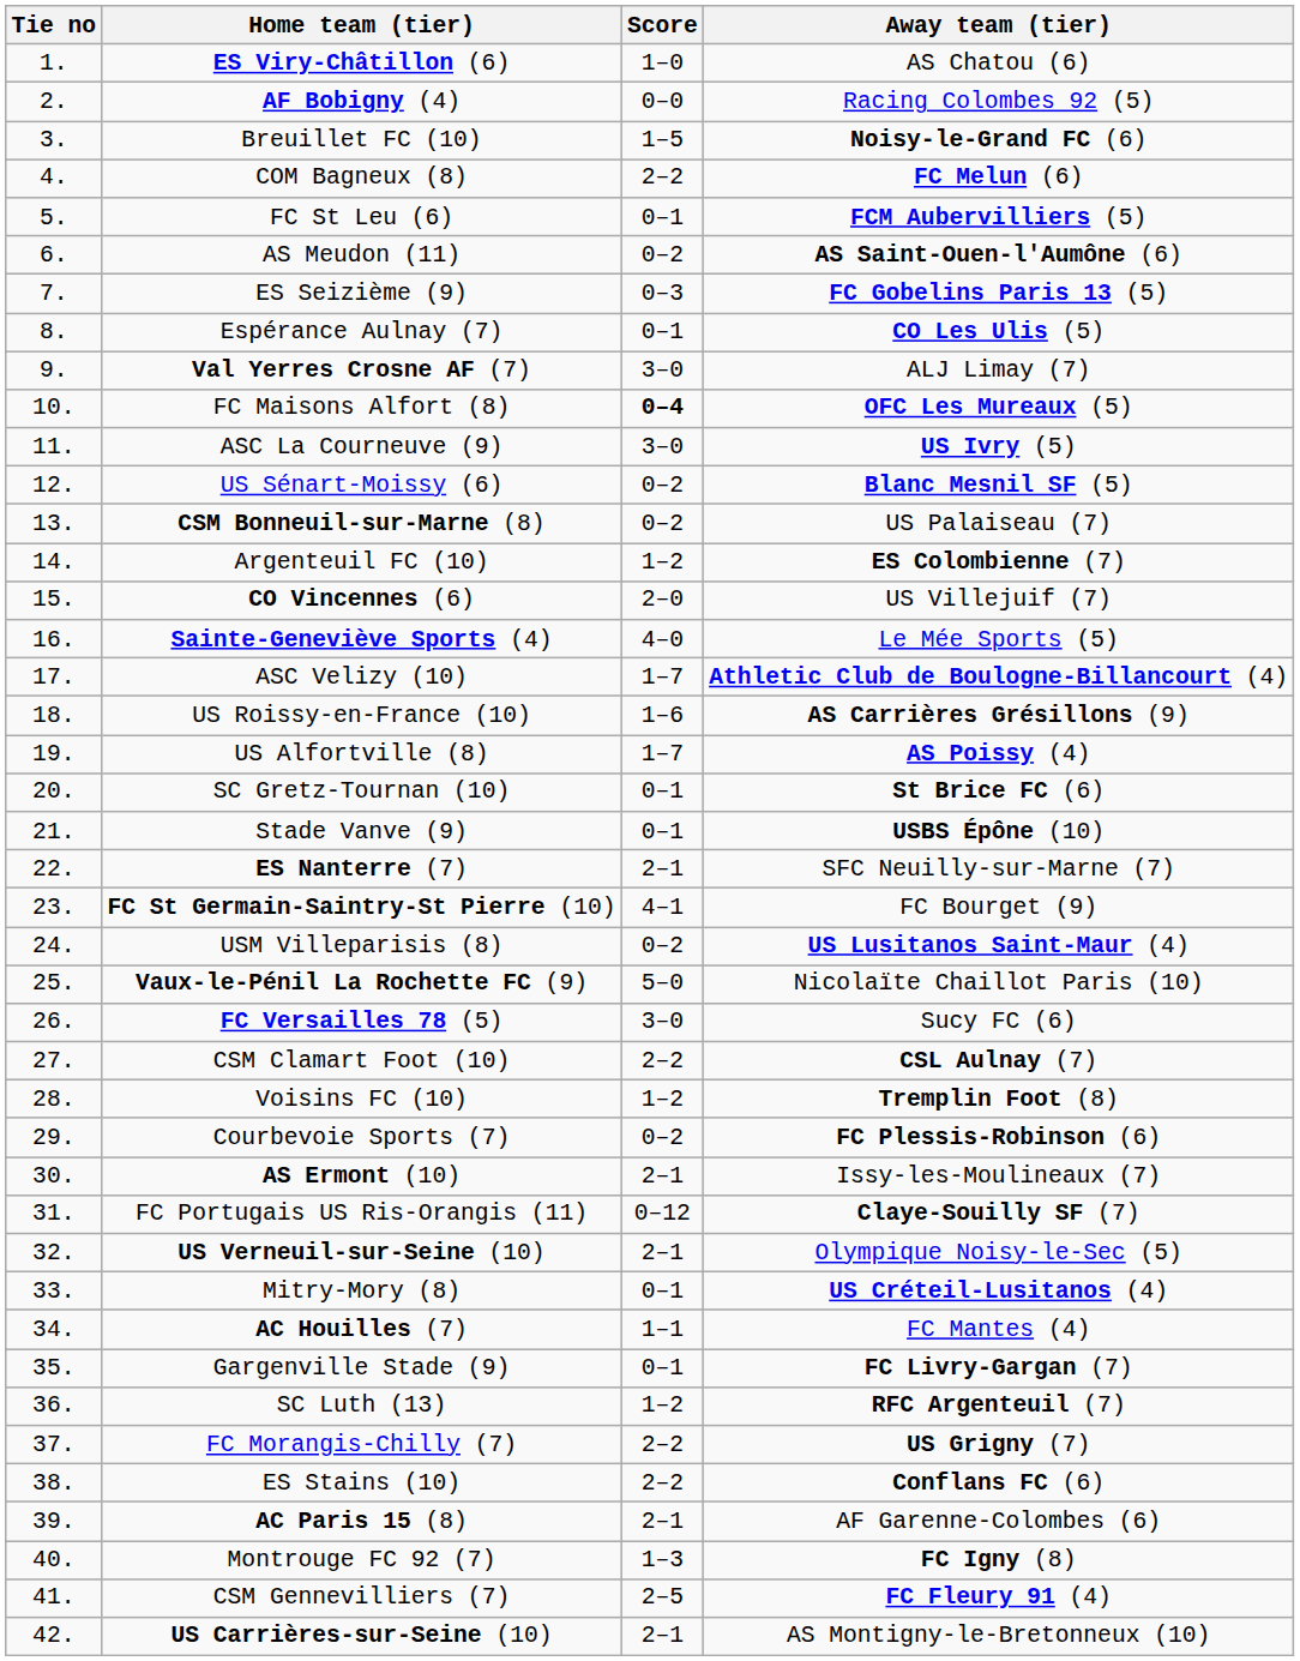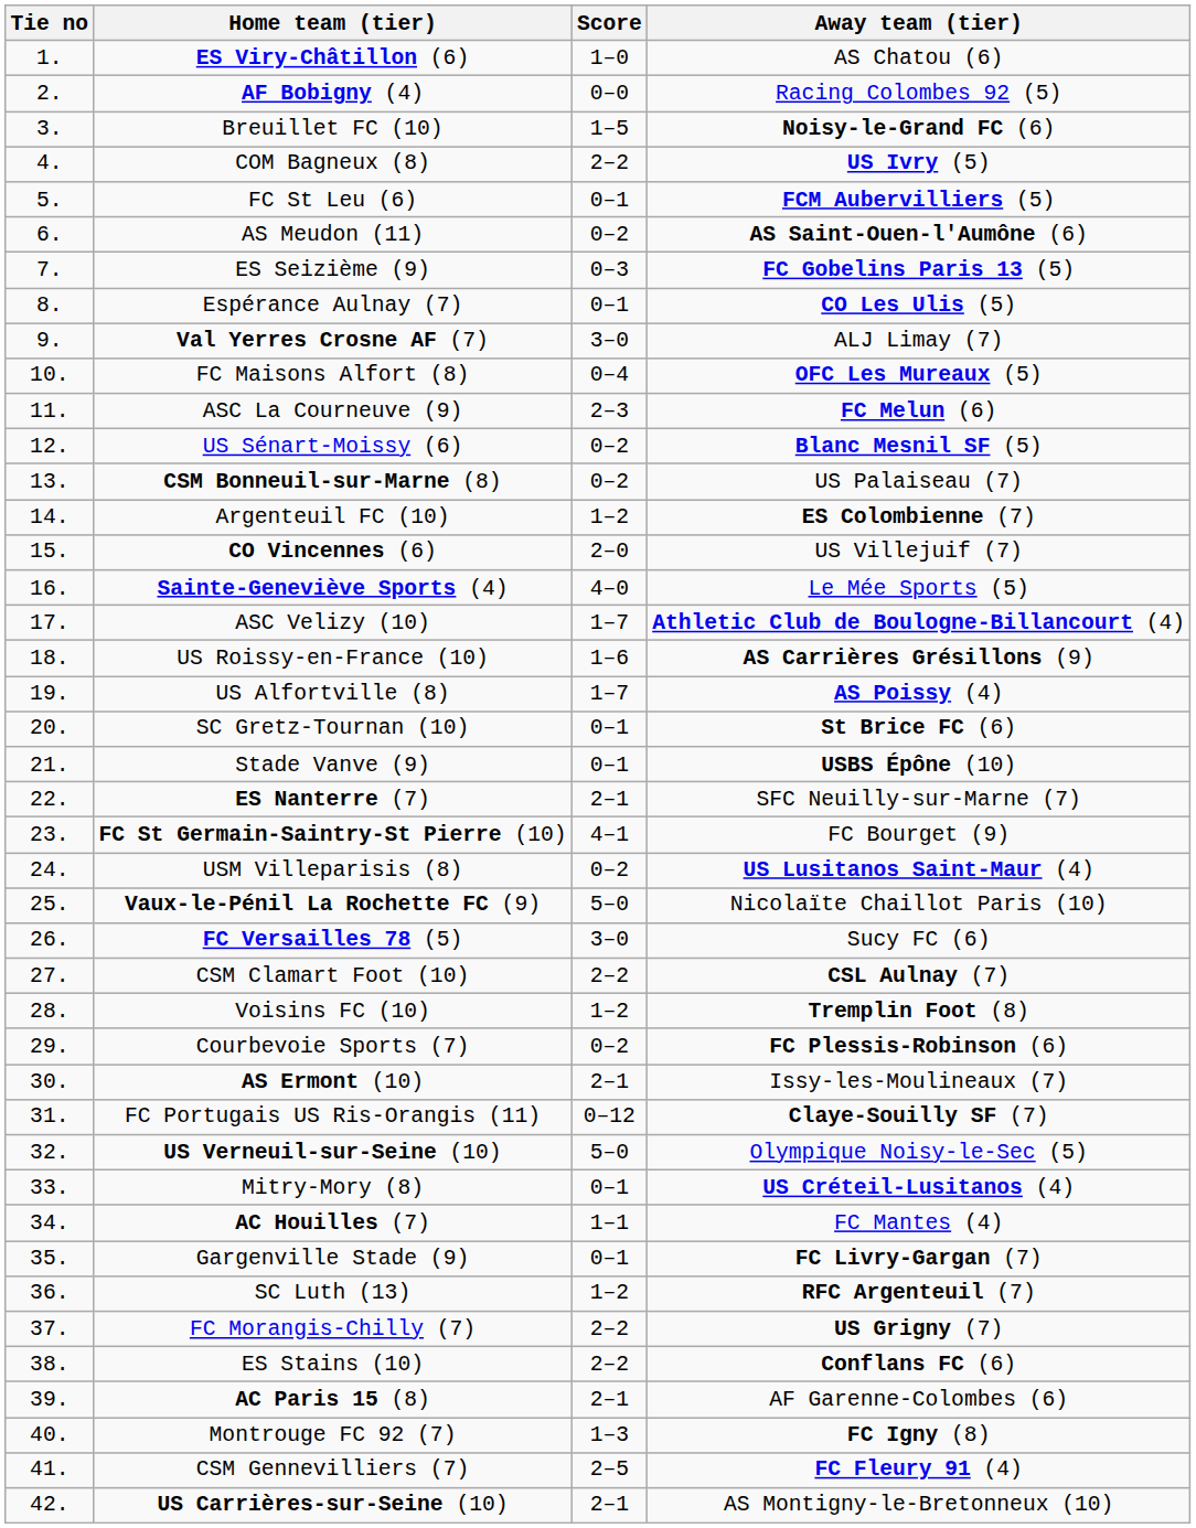 <table class="wikitable" style="text-align: center">
 <tr>
 <th>Tie no</th>
 <th>Home team (tier)</th>
 <th>Score</th>
 <th>Away team (tier)</th>
 </tr>
 <tr>
 <td>1.</td>
 <td><strong><a href='#'>ES Viry-Châtillon</a></strong> (6)</td>
 <td>1–0</td>
 <td>AS Chatou (6)</td>
 </tr>
 <tr>
 <td>2.</td>
 <td><strong><a href='#'>AF Bobigny</a></strong> (4)</td>
 <td>0–0 </td>
 <td><a href='#'>Racing Colombes 92</a> (5)</td>
 </tr>
 <tr>
 <td>3.</td>
 <td>Breuillet FC (10)</td>
 <td>1–5</td>
 <td><strong>Noisy-le-Grand FC</strong> (6)</td>
 </tr>
 <tr>
 <td>4.</td>
 <td>COM Bagneux (8)</td>
 <td>2–2 </td>
-<td><strong><a href='#'>FC Melun</a></strong> (6)</td>
+<td><strong><a href='#'>US Ivry</a></strong> (5)</td>
 </tr>
 <tr>
 <td>5.</td>
 <td>FC St Leu (6)</td>
 <td>0–1</td>
 <td><strong><a href='#'>FCM Aubervilliers</a></strong> (5)</td>
 </tr>
 <tr>
 <td>6.</td>
 <td>AS Meudon (11)</td>
 <td>0–2</td>
 <td><strong>AS Saint-Ouen-l'Aumône</strong> (6)</td>
 </tr>
 <tr>
 <td>7.</td>
 <td>ES Seizième (9)</td>
 <td>0–3</td>
 <td><strong><a href='#'>FC Gobelins Paris 13</a></strong> (5)</td>
 </tr>
 <tr>
 <td>8.</td>
 <td>Espérance Aulnay (7)</td>
 <td>0–1 </td>
 <td><strong><a href='#'>CO Les Ulis</a></strong> (5)</td>
 </tr>
 <tr>
 <td>9.</td>
 <td><strong>Val Yerres Crosne AF</strong> (7)</td>
 <td>3–0</td>
 <td>ALJ Limay (7)</td>
 </tr>
 <tr>
 <td>10.</td>
 <td>FC Maisons Alfort (8)</td>
-<td><strong>0–4</strong></td>
+<td>0–4</td>
 <td><strong><a href='#'>OFC Les Mureaux</a></strong> (5)</td>
 </tr>
 <tr>
 <td>11.</td>
 <td>ASC La Courneuve (9)</td>
-<td>3–0</td>
-<td><strong><a href='#'>US Ivry</a></strong> (5)</td>
+<td>2–3</td>
+<td><strong><a href='#'>FC Melun</a></strong> (6)</td>
 </tr>
 <tr>
 <td>12.</td>
 <td><a href='#'>US Sénart-Moissy</a> (6)</td>
 <td>0–2</td>
 <td><strong><a href='#'>Blanc Mesnil SF</a></strong> (5)</td>
 </tr>
 <tr>
 <td>13.</td>
 <td><strong>CSM Bonneuil-sur-Marne</strong> (8)</td>
 <td>0–2</td>
 <td>US Palaiseau (7)</td>
 </tr>
 <tr>
 <td>14.</td>
 <td>Argenteuil FC (10)</td>
 <td>1–2</td>
 <td><strong>ES Colombienne</strong> (7)</td>
 </tr>
 <tr>
 <td>15.</td>
 <td><strong>CO Vincennes</strong> (6)</td>
 <td>2–0 </td>
 <td>US Villejuif (7)</td>
 </tr>
 <tr>
 <td>16.</td>
 <td><strong><a href='#'>Sainte-Geneviève Sports</a></strong> (4)</td>
 <td>4–0</td>
 <td><a href='#'>Le Mée Sports</a> (5)</td>
 </tr>
 <tr>
 <td>17.</td>
 <td>ASC Velizy (10)</td>
 <td>1–7</td>
 <td><strong><a href='#'>Athletic Club de Boulogne-Billancourt</a></strong> (4)</td>
 </tr>
 <tr>
 <td>18.</td>
 <td>US Roissy-en-France (10)</td>
 <td>1–6</td>
 <td><strong>AS Carrières Grésillons</strong> (9)</td>
 </tr>
 <tr>
 <td>19.</td>
 <td>US Alfortville (8)</td>
 <td>1–7</td>
 <td><strong><a href='#'>AS Poissy</a></strong> (4)</td>
 </tr>
 <tr>
 <td>20.</td>
 <td>SC Gretz-Tournan (10)</td>
 <td>0–1</td>
 <td><strong>St Brice FC</strong> (6)</td>
 </tr>
 <tr>
 <td>21.</td>
 <td>Stade Vanve (9)</td>
 <td>0–1</td>
 <td><strong>USBS Épône</strong> (10)</td>
 </tr>
 <tr>
 <td>22.</td>
 <td><strong>ES Nanterre</strong> (7)</td>
 <td>2–1</td>
 <td>SFC Neuilly-sur-Marne (7)</td>
 </tr>
 <tr>
 <td>23.</td>
 <td><strong>FC St Germain-Saintry-St Pierre</strong> (10)</td>
 <td>4–1</td>
 <td>FC Bourget (9)</td>
 </tr>
 <tr>
 <td>24.</td>
 <td>USM Villeparisis (8)</td>
 <td>0–2</td>
 <td><strong><a href='#'>US Lusitanos Saint-Maur</a></strong> (4)</td>
 </tr>
 <tr>
 <td>25.</td>
 <td><strong>Vaux-le-Pénil La Rochette FC</strong> (9)</td>
 <td>5–0</td>
 <td>Nicolaïte Chaillot Paris (10)</td>
 </tr>
 <tr>
 <td>26.</td>
 <td><strong><a href='#'>FC Versailles 78</a></strong> (5)</td>
 <td>3–0</td>
 <td>Sucy FC (6)</td>
 </tr>
 <tr>
 <td>27.</td>
 <td>CSM Clamart Foot (10)</td>
 <td>2–2 </td>
 <td><strong>CSL Aulnay</strong> (7)</td>
 </tr>
 <tr>
 <td>28.</td>
 <td>Voisins FC (10)</td>
 <td>1–2</td>
 <td><strong>Tremplin Foot</strong> (8)</td>
 </tr>
 <tr>
 <td>29.</td>
 <td>Courbevoie Sports (7)</td>
 <td>0–2</td>
 <td><strong>FC Plessis-Robinson</strong> (6)</td>
 </tr>
 <tr>
 <td>30.</td>
 <td><strong>AS Ermont</strong> (10)</td>
 <td>2–1</td>
 <td>Issy-les-Moulineaux (7)</td>
 </tr>
 <tr>
 <td>31.</td>
 <td>FC Portugais US Ris-Orangis (11)</td>
 <td>0–12</td>
 <td><strong>Claye-Souilly SF</strong> (7)</td>
 </tr>
 <tr>
 <td>32.</td>
 <td><strong>US Verneuil-sur-Seine</strong> (10)</td>
-<td>2–1 </td>
+<td>5–0</td>
 <td><a href='#'>Olympique Noisy-le-Sec</a> (5)</td>
 </tr>
 <tr>
 <td>33.</td>
 <td>Mitry-Mory (8)</td>
 <td>0–1</td>
 <td><strong><a href='#'>US Créteil-Lusitanos</a></strong> (4)</td>
 </tr>
 <tr>
 <td>34.</td>
 <td><strong>AC Houilles</strong> (7)</td>
 <td>1–1 </td>
 <td><a href='#'>FC Mantes</a> (4)</td>
 </tr>
 <tr>
 <td>35.</td>
 <td>Gargenville Stade (9)</td>
 <td>0–1</td>
 <td><strong>FC Livry-Gargan</strong> (7)</td>
 </tr>
 <tr>
 <td>36.</td>
 <td>SC Luth (13)</td>
 <td>1–2</td>
 <td><strong>RFC Argenteuil</strong> (7)</td>
 </tr>
 <tr>
 <td>37.</td>
 <td><a href='#'>FC Morangis-Chilly</a> (7)</td>
 <td>2–2 </td>
 <td><strong>US Grigny</strong> (7)</td>
 </tr>
 <tr>
 <td>38.</td>
 <td>ES Stains (10)</td>
 <td>2–2 </td>
 <td><strong>Conflans FC</strong> (6)</td>
 </tr>
 <tr>
 <td>39.</td>
 <td><strong>AC Paris 15</strong> (8)</td>
 <td>2–1</td>
 <td>AF Garenne-Colombes (6)</td>
 </tr>
 <tr>
 <td>40.</td>
 <td>Montrouge FC 92 (7)</td>
 <td>1–3</td>
 <td><strong>FC Igny</strong> (8)</td>
 </tr>
 <tr>
 <td>41.</td>
 <td>CSM Gennevilliers (7)</td>
 <td>2–5</td>
 <td><strong><a href='#'>FC Fleury 91</a></strong> (4)</td>
 </tr>
 <tr>
 <td>42.</td>
 <td><strong>US Carrières-sur-Seine</strong> (10)</td>
 <td>2–1</td>
 <td>AS Montigny-le-Bretonneux (10)</td>
 </tr>
 </table>
